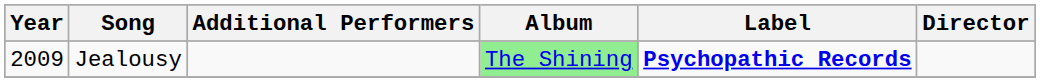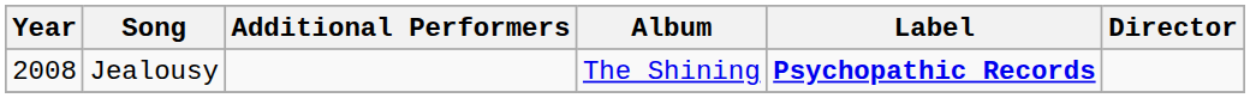 <table class="wikitable" border="1">
 <tr>
 <th>Year</th>
 <th>Song</th>
 <th>Additional Performers</th>
 <th>Album</th>
 <th>Label</th>
 <th>Director</th>
 </tr>
 <tr>
-<td>2009</td>
+<td>2008</td>
 <td>Jealousy</td>
 <td></td>
-<td style="background: lightgreen;"><a href='#'>The Shining</a></td>
+<td><a href='#'>The Shining</a></td>
 <td><strong><a href='#'>Psychopathic Records</a></strong></td>
 <td></td>
 </tr>
 <tr>
 </tr>
 </table>
